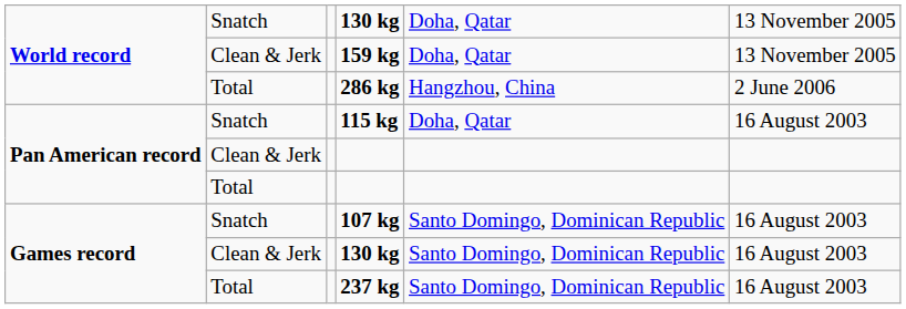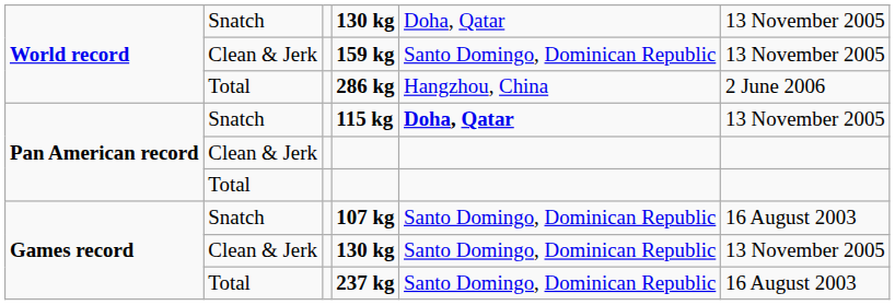 <table class="wikitable">
 <tr>
 <td rowspan=3><strong><a href='#'>World record</a></strong></td>
 <td>Snatch</td>
 <td></td>
 <td><strong>130 kg</strong></td>
 <td><a href='#'>Doha</a>, <a href='#'>Qatar</a></td>
 <td>13 November 2005</td>
 </tr>
 <tr>
 <td>Clean & Jerk</td>
 <td></td>
 <td><strong>159 kg</strong></td>
-<td><a href='#'>Doha</a>, <a href='#'>Qatar</a></td>
+<td><a href='#'>Santo Domingo</a>, <a href='#'>Dominican Republic</a></td>
 <td>13 November 2005</td>
 </tr>
 <tr>
 <td>Total</td>
 <td></td>
 <td><strong>286 kg</strong></td>
 <td><a href='#'>Hangzhou</a>, <a href='#'>China</a></td>
 <td>2 June 2006</td>
 </tr>
 <tr>
 <td rowspan=3><strong>Pan American record</strong></td>
 <td>Snatch</td>
 <td></td>
 <td><strong>115 kg</strong></td>
-<td><a href='#'>Doha</a>, <a href='#'>Qatar</a></td>
-<td>16 August 2003</td>
+<td><strong><a href='#'>Doha</a>, <a href='#'>Qatar</a></strong></td>
+<td>13 November 2005</td>
 </tr>
 <tr>
 <td>Clean & Jerk</td>
 <td></td>
 <td></td>
 <td></td>
 <td></td>
 </tr>
 <tr>
 <td>Total</td>
 <td></td>
 <td></td>
 <td></td>
 <td></td>
 </tr>
 <tr>
 <td rowspan=3><strong>Games record</strong></td>
 <td>Snatch</td>
 <td></td>
 <td><strong>107 kg</strong></td>
 <td><a href='#'>Santo Domingo</a>, <a href='#'>Dominican Republic</a></td>
 <td>16 August 2003</td>
 </tr>
 <tr>
 <td>Clean & Jerk</td>
 <td></td>
 <td><strong>130 kg</strong></td>
 <td><a href='#'>Santo Domingo</a>, <a href='#'>Dominican Republic</a></td>
-<td>16 August 2003</td>
+<td>13 November 2005</td>
 </tr>
 <tr>
 <td>Total</td>
 <td></td>
 <td><strong>237 kg</strong></td>
 <td><a href='#'>Santo Domingo</a>, <a href='#'>Dominican Republic</a></td>
 <td>16 August 2003</td>
 </tr>
 </table>
